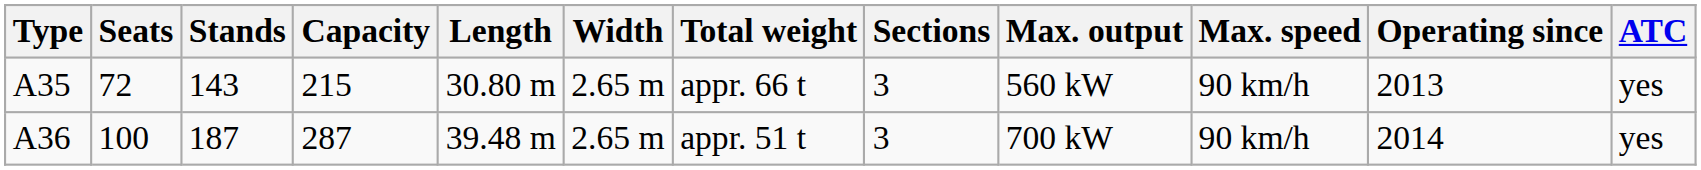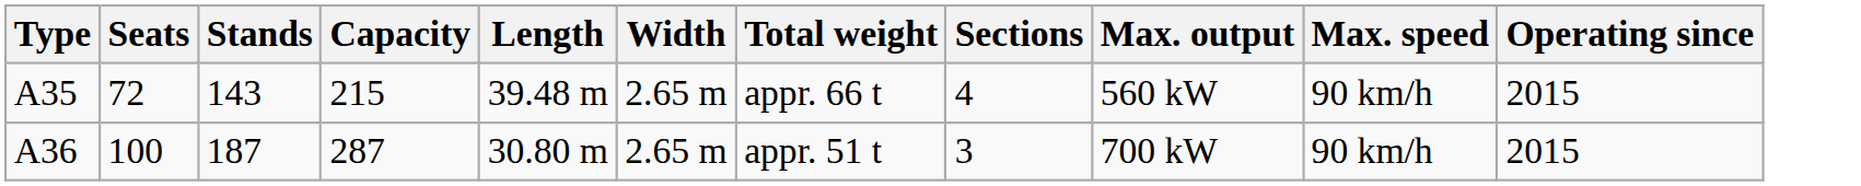 <table class="wikitable">
 <tr>
 <th>Type</th>
 <th>Seats</th>
 <th>Stands</th>
 <th>Capacity</th>
 <th>Length</th>
 <th>Width</th>
 <th>Total weight</th>
 <th>Sections</th>
 <th>Max. output</th>
 <th>Max. speed</th>
 <th>Operating since</th>
-<th><a href='#'>ATC</a></th>
 </tr>
 <tr>
 <td>A35</td>
 <td>72</td>
 <td>143</td>
 <td>215</td>
-<td>30.80 m</td>
+<td>39.48 m</td>
 <td>2.65 m</td>
 <td>appr. 66 t</td>
-<td>3</td>
+<td>4</td>
 <td>560 kW</td>
 <td>90 km/h</td>
-<td>2013</td>
-<td>yes</td>
+<td>2015</td>
 </tr>
 <tr>
 <td>A36</td>
 <td>100</td>
 <td>187</td>
 <td>287</td>
-<td>39.48 m</td>
+<td>30.80 m</td>
 <td>2.65 m</td>
 <td>appr. 51 t</td>
 <td>3</td>
 <td>700 kW</td>
 <td>90 km/h</td>
-<td>2014</td>
-<td>yes</td>
+<td>2015</td>
 </tr>
 </table>
